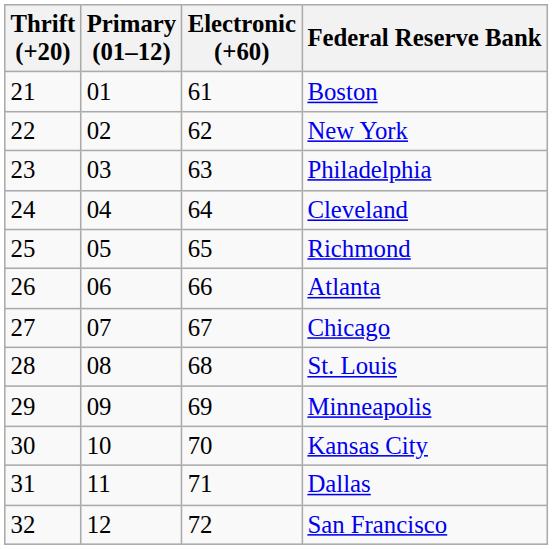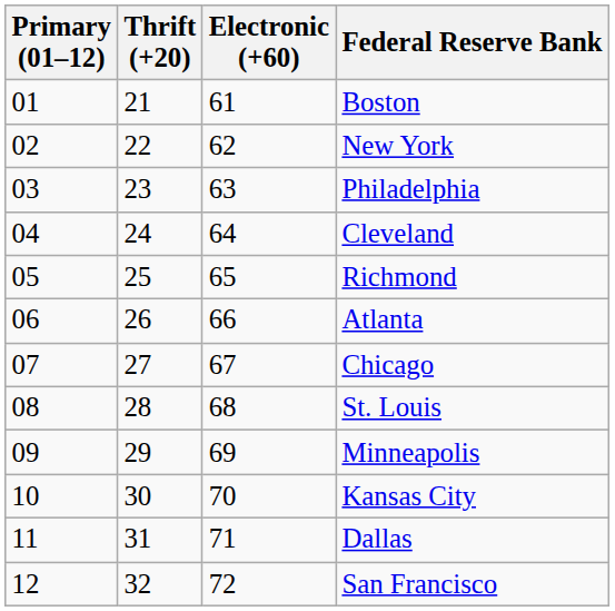 <table class="wikitable">
 <tr>
+<th>Primary<br>(01–12)</th>
 <th>Thrift<br>(+20)</th>
-<th>Primary<br>(01–12)</th>
 <th>Electronic<br>(+60)</th>
 <th>Federal Reserve Bank</th>
 </tr>
 <tr>
+<td>01</td>
 <td>21</td>
-<td>01</td>
 <td>61</td>
 <td><a href='#'>Boston</a></td>
 </tr>
 <tr>
+<td>02</td>
 <td>22</td>
-<td>02</td>
 <td>62</td>
 <td><a href='#'>New York</a></td>
 </tr>
 <tr>
+<td>03</td>
 <td>23</td>
-<td>03</td>
 <td>63</td>
 <td><a href='#'>Philadelphia</a></td>
 </tr>
 <tr>
+<td>04</td>
 <td>24</td>
-<td>04</td>
 <td>64</td>
 <td><a href='#'>Cleveland</a></td>
 </tr>
 <tr>
+<td>05</td>
 <td>25</td>
-<td>05</td>
 <td>65</td>
 <td><a href='#'>Richmond</a></td>
 </tr>
 <tr>
+<td>06</td>
 <td>26</td>
-<td>06</td>
 <td>66</td>
 <td><a href='#'>Atlanta</a></td>
 </tr>
 <tr>
+<td>07</td>
 <td>27</td>
-<td>07</td>
 <td>67</td>
 <td><a href='#'>Chicago</a></td>
 </tr>
 <tr>
+<td>08</td>
 <td>28</td>
-<td>08</td>
 <td>68</td>
 <td><a href='#'>St. Louis</a></td>
 </tr>
 <tr>
+<td>09</td>
 <td>29</td>
-<td>09</td>
 <td>69</td>
 <td><a href='#'>Minneapolis</a></td>
 </tr>
 <tr>
+<td>10</td>
 <td>30</td>
-<td>10</td>
 <td>70</td>
 <td><a href='#'>Kansas City</a></td>
 </tr>
 <tr>
+<td>11</td>
 <td>31</td>
-<td>11</td>
 <td>71</td>
 <td><a href='#'>Dallas</a></td>
 </tr>
 <tr>
+<td>12</td>
 <td>32</td>
-<td>12</td>
 <td>72</td>
 <td><a href='#'>San Francisco</a></td>
 </tr>
 </table>
